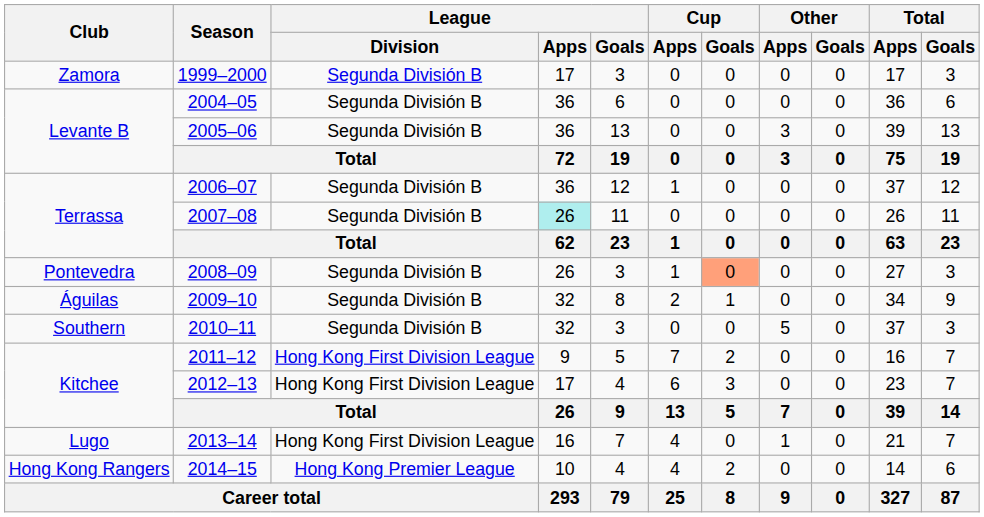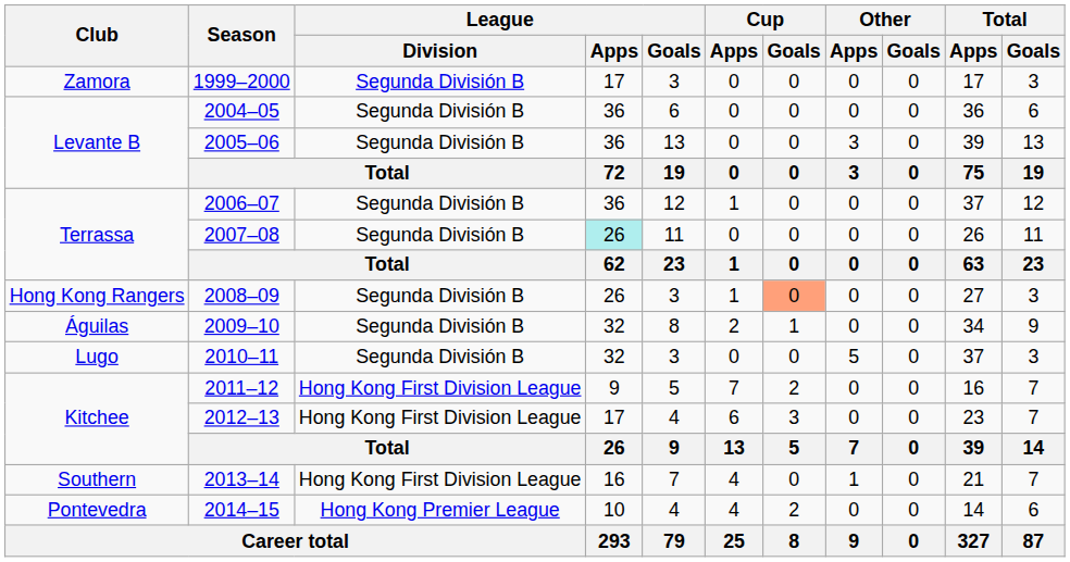 <table class="wikitable" style="text-align: center;">
 <tr>
 <th rowspan="2">Club</th>
 <th rowspan="2">Season</th>
 <th colspan="3">League</th>
 <th colspan="2">Cup</th>
 <th colspan="2">Other</th>
 <th colspan="2">Total</th>
 </tr>
 <tr>
 <th>Division</th>
 <th>Apps</th>
 <th>Goals</th>
 <th>Apps</th>
 <th>Goals</th>
 <th>Apps</th>
 <th>Goals</th>
 <th>Apps</th>
 <th>Goals</th>
 </tr>
 <tr>
 <td rowspan="1"><a href='#'>Zamora</a></td>
 <td><a href='#'>1999–2000</a></td>
 <td><a href='#'>Segunda División B</a></td>
 <td>17</td>
 <td>3</td>
 <td>0</td>
 <td>0</td>
 <td>0</td>
 <td>0</td>
 <td>17</td>
 <td>3</td>
 </tr>
 <tr>
 <td rowspan="3"><a href='#'>Levante B</a></td>
 <td><a href='#'>2004–05</a></td>
 <td>Segunda División B</td>
 <td>36</td>
 <td>6</td>
 <td>0</td>
 <td>0</td>
 <td>0</td>
 <td>0</td>
 <td>36</td>
 <td>6</td>
 </tr>
 <tr>
 <td><a href='#'>2005–06</a></td>
 <td>Segunda División B</td>
 <td>36</td>
 <td>13</td>
 <td>0</td>
 <td>0</td>
 <td>3</td>
 <td>0</td>
 <td>39</td>
 <td>13</td>
 </tr>
 <tr>
 <th colspan="2">Total</th>
 <th>72</th>
 <th>19</th>
 <th>0</th>
 <th>0</th>
 <th>3</th>
 <th>0</th>
 <th>75</th>
 <th>19</th>
 </tr>
 <tr>
 <td rowspan="3"><a href='#'>Terrassa</a></td>
 <td><a href='#'>2006–07</a></td>
 <td>Segunda División B</td>
 <td>36</td>
 <td>12</td>
 <td>1</td>
 <td>0</td>
 <td>0</td>
 <td>0</td>
 <td>37</td>
 <td>12</td>
 </tr>
 <tr>
 <td><a href='#'>2007–08</a></td>
 <td>Segunda División B</td>
 <td style="background: paleturquoise;">26</td>
 <td>11</td>
 <td>0</td>
 <td>0</td>
 <td>0</td>
 <td>0</td>
 <td>26</td>
 <td>11</td>
 </tr>
 <tr>
 <th colspan="2">Total</th>
 <th>62</th>
 <th>23</th>
 <th>1</th>
 <th>0</th>
 <th>0</th>
 <th>0</th>
 <th>63</th>
 <th>23</th>
 </tr>
 <tr>
-<td rowspan="1"><a href='#'>Pontevedra</a></td>
+<td rowspan="1"><a href='#'>Hong Kong Rangers</a></td>
 <td><a href='#'>2008–09</a></td>
 <td>Segunda División B</td>
 <td>26</td>
 <td>3</td>
 <td>1</td>
 <td style="background: lightsalmon;">0</td>
 <td>0</td>
 <td>0</td>
 <td>27</td>
 <td>3</td>
 </tr>
 <tr>
 <td rowspan="1"><a href='#'>Águilas</a></td>
 <td><a href='#'>2009–10</a></td>
 <td>Segunda División B</td>
 <td>32</td>
 <td>8</td>
 <td>2</td>
 <td>1</td>
 <td>0</td>
 <td>0</td>
 <td>34</td>
 <td>9</td>
 </tr>
 <tr>
-<td rowspan="1"><a href='#'>Southern</a></td>
+<td rowspan="1"><a href='#'>Lugo</a></td>
 <td><a href='#'>2010–11</a></td>
 <td>Segunda División B</td>
 <td>32</td>
 <td>3</td>
 <td>0</td>
 <td>0</td>
 <td>5</td>
 <td>0</td>
 <td>37</td>
 <td>3</td>
 </tr>
 <tr>
 <td rowspan="3"><a href='#'>Kitchee</a></td>
 <td><a href='#'>2011–12</a></td>
 <td><a href='#'>Hong Kong First Division League</a></td>
 <td>9</td>
 <td>5</td>
 <td>7</td>
 <td>2</td>
 <td>0</td>
 <td>0</td>
 <td>16</td>
 <td>7</td>
 </tr>
 <tr>
 <td><a href='#'>2012–13</a></td>
 <td>Hong Kong First Division League</td>
 <td>17</td>
 <td>4</td>
 <td>6</td>
 <td>3</td>
 <td>0</td>
 <td>0</td>
 <td>23</td>
 <td>7</td>
 </tr>
 <tr>
 <th colspan="2">Total</th>
 <th>26</th>
 <th>9</th>
 <th>13</th>
 <th>5</th>
 <th>7</th>
 <th>0</th>
 <th>39</th>
 <th>14</th>
 </tr>
 <tr>
-<td rowspan="1"><a href='#'>Lugo</a></td>
+<td rowspan="1"><a href='#'>Southern</a></td>
 <td><a href='#'>2013–14</a></td>
 <td>Hong Kong First Division League</td>
 <td>16</td>
 <td>7</td>
 <td>4</td>
 <td>0</td>
 <td>1</td>
 <td>0</td>
 <td>21</td>
 <td>7</td>
 </tr>
 <tr>
-<td rowspan="1"><a href='#'>Hong Kong Rangers</a></td>
+<td rowspan="1"><a href='#'>Pontevedra</a></td>
 <td><a href='#'>2014–15</a></td>
 <td><a href='#'>Hong Kong Premier League</a></td>
 <td>10</td>
 <td>4</td>
 <td>4</td>
 <td>2</td>
 <td>0</td>
 <td>0</td>
 <td>14</td>
 <td>6</td>
 </tr>
 <tr>
 <th colspan="3">Career total</th>
 <th>293</th>
 <th>79</th>
 <th>25</th>
 <th>8</th>
 <th>9</th>
 <th>0</th>
 <th>327</th>
 <th>87</th>
 </tr>
 </table>
